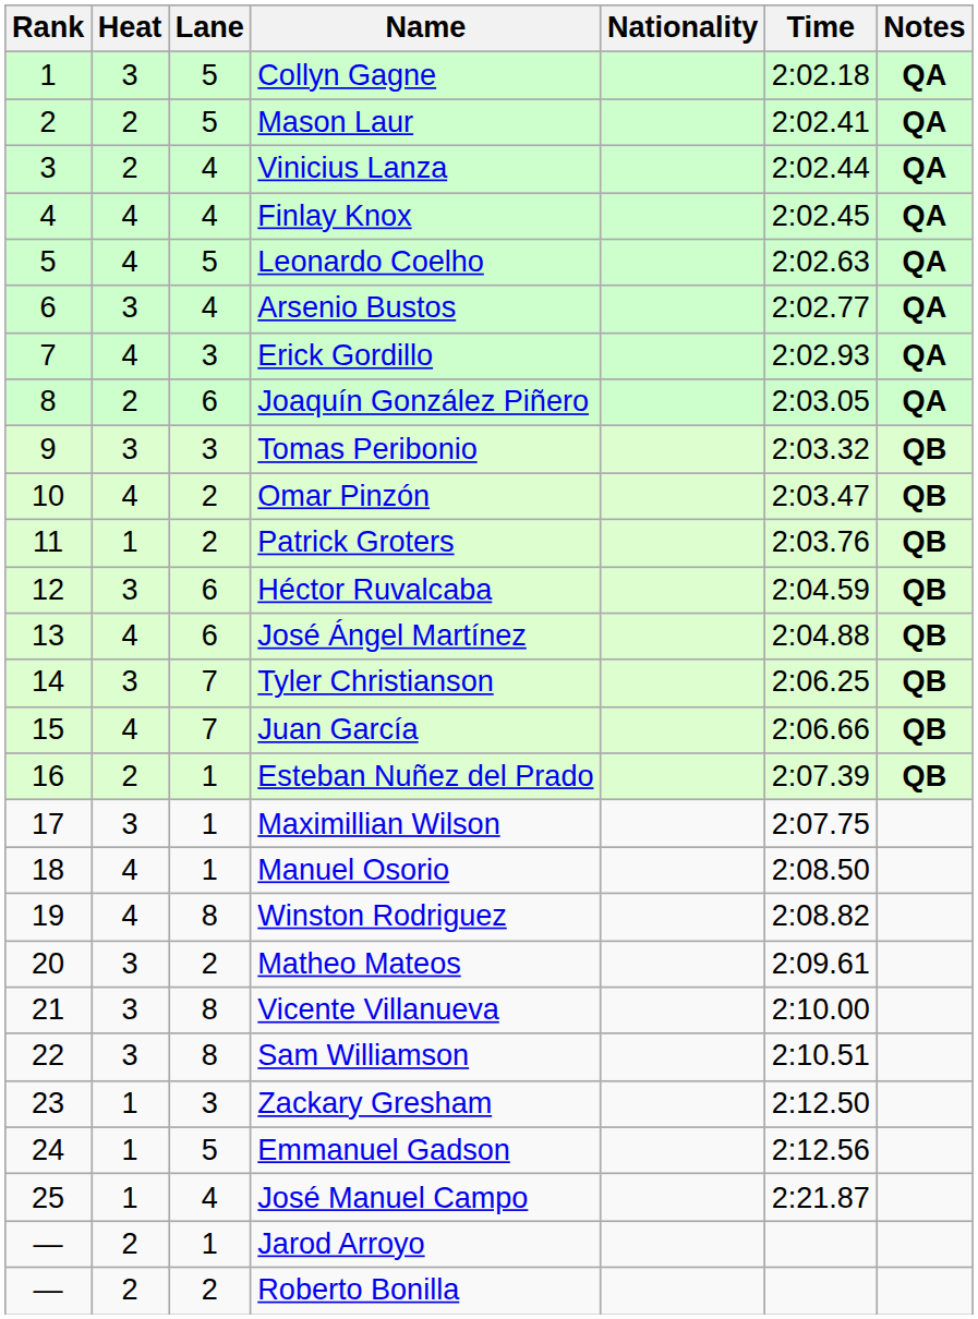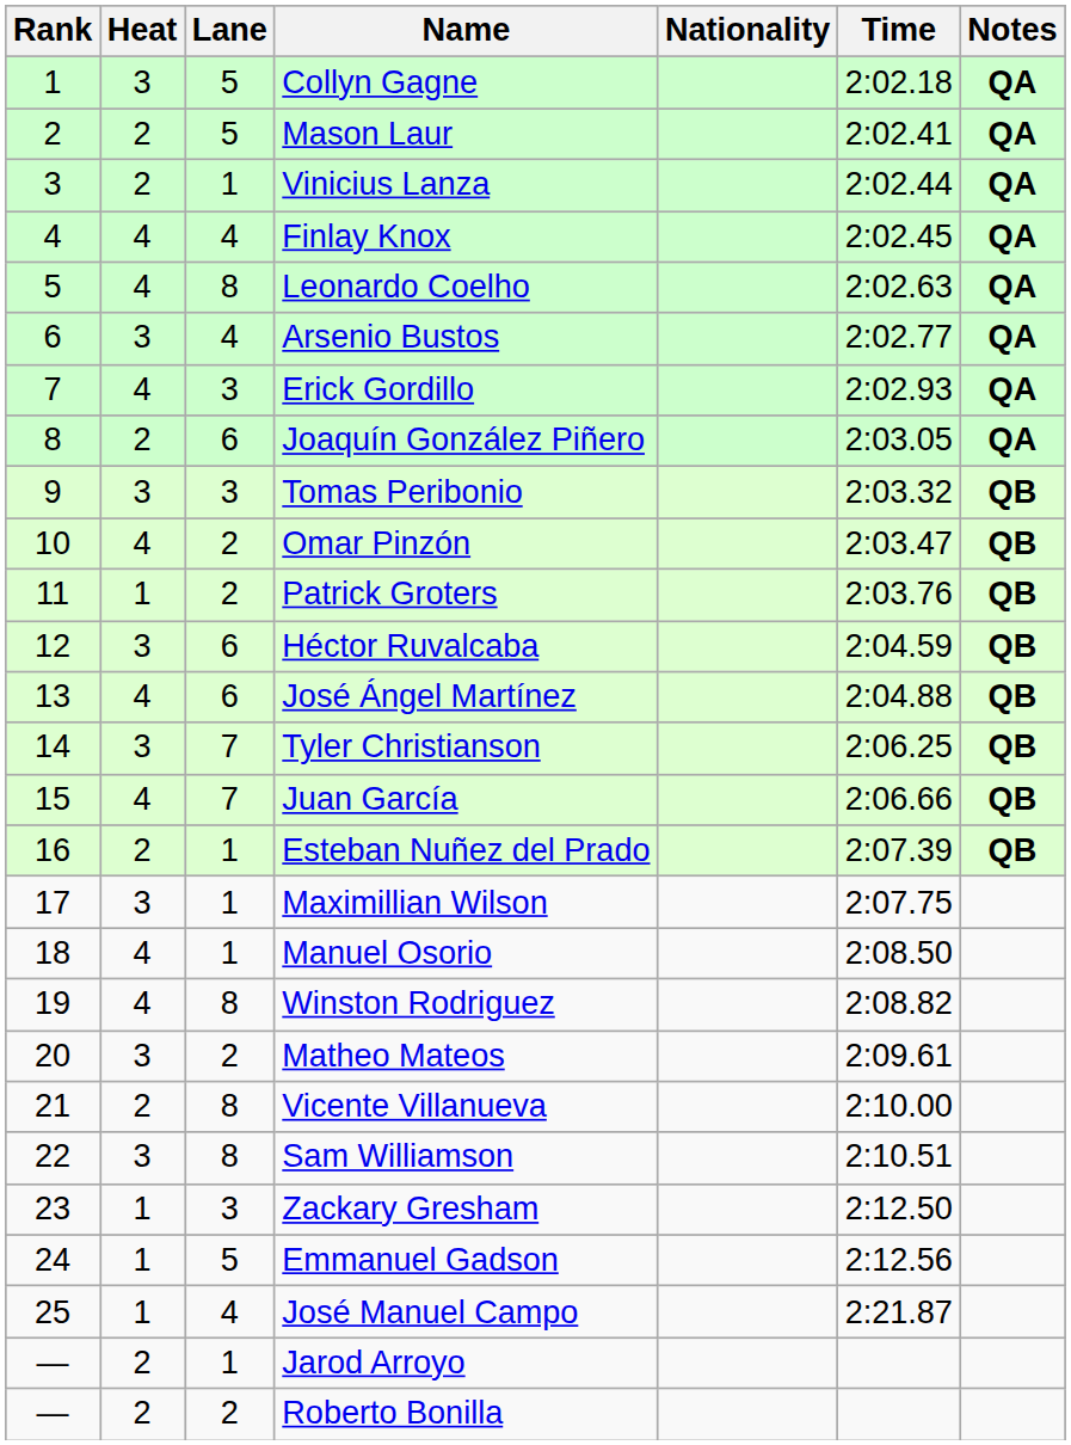 <table class="wikitable sortable" style="text-align:center">
 <tr>
 <th>Rank</th>
 <th>Heat</th>
 <th>Lane</th>
 <th>Name</th>
 <th>Nationality</th>
 <th>Time</th>
 <th>Notes</th>
 </tr>
 <tr bgcolor="ccffcc">
 <td>1</td>
 <td>3</td>
 <td>5</td>
 <td align="left"><a href='#'>Collyn Gagne</a></td>
 <td align="left"></td>
 <td>2:02.18</td>
 <td><strong>QA</strong></td>
 </tr>
 <tr bgcolor="ccffcc">
 <td>2</td>
 <td>2</td>
 <td>5</td>
 <td align="left"><a href='#'>Mason Laur</a></td>
 <td align="left"></td>
 <td>2:02.41</td>
 <td><strong>QA</strong></td>
 </tr>
 <tr bgcolor="ccffcc">
 <td>3</td>
 <td>2</td>
-<td>4</td>
+<td>1</td>
 <td align="left"><a href='#'>Vinicius Lanza</a></td>
 <td align="left"></td>
 <td>2:02.44</td>
 <td><strong>QA</strong></td>
 </tr>
 <tr bgcolor="ccffcc">
 <td>4</td>
 <td>4</td>
 <td>4</td>
 <td align="left"><a href='#'>Finlay Knox</a></td>
 <td align="left"></td>
 <td>2:02.45</td>
 <td><strong>QA</strong></td>
 </tr>
 <tr bgcolor="ccffcc">
 <td>5</td>
 <td>4</td>
-<td>5</td>
+<td>8</td>
 <td align="left"><a href='#'>Leonardo Coelho</a></td>
 <td align="left"></td>
 <td>2:02.63</td>
 <td><strong>QA</strong></td>
 </tr>
 <tr bgcolor="ccffcc">
 <td>6</td>
 <td>3</td>
 <td>4</td>
 <td align="left"><a href='#'>Arsenio Bustos</a></td>
 <td align="left"></td>
 <td>2:02.77</td>
 <td><strong>QA</strong></td>
 </tr>
 <tr bgcolor="ccffcc">
 <td>7</td>
 <td>4</td>
 <td>3</td>
 <td align="left"><a href='#'>Erick Gordillo</a></td>
 <td align="left"></td>
 <td>2:02.93</td>
 <td><strong>QA</strong></td>
 </tr>
 <tr bgcolor="ccffcc">
 <td>8</td>
 <td>2</td>
 <td>6</td>
 <td align="left"><a href='#'>Joaquín González Piñero</a></td>
 <td align="left"></td>
 <td>2:03.05</td>
 <td><strong>QA</strong></td>
 </tr>
 <tr bgcolor="ddffd">
 <td>9</td>
 <td>3</td>
 <td>3</td>
 <td align="left"><a href='#'>Tomas Peribonio</a></td>
 <td align="left"></td>
 <td>2:03.32</td>
 <td><strong>QB</strong></td>
 </tr>
 <tr bgcolor="ddffd">
 <td>10</td>
 <td>4</td>
 <td>2</td>
 <td align="left"><a href='#'>Omar Pinzón</a></td>
 <td align="left"></td>
 <td>2:03.47</td>
 <td><strong>QB</strong></td>
 </tr>
 <tr bgcolor="ddffd">
 <td>11</td>
 <td>1</td>
 <td>2</td>
 <td align="left"><a href='#'>Patrick Groters</a></td>
 <td align="left"></td>
 <td>2:03.76</td>
 <td><strong>QB</strong></td>
 </tr>
 <tr bgcolor="ddffd">
 <td>12</td>
 <td>3</td>
 <td>6</td>
 <td align="left"><a href='#'>Héctor Ruvalcaba</a></td>
 <td align="left"></td>
 <td>2:04.59</td>
 <td><strong>QB</strong></td>
 </tr>
 <tr bgcolor="ddffd">
 <td>13</td>
 <td>4</td>
 <td>6</td>
 <td align="left"><a href='#'>José Ángel Martínez</a></td>
 <td align="left"></td>
 <td>2:04.88</td>
 <td><strong>QB</strong></td>
 </tr>
 <tr bgcolor="ddffd">
 <td>14</td>
 <td>3</td>
 <td>7</td>
 <td align="left"><a href='#'>Tyler Christianson</a></td>
 <td align="left"></td>
 <td>2:06.25</td>
 <td><strong>QB</strong></td>
 </tr>
 <tr bgcolor="ddffd">
 <td>15</td>
 <td>4</td>
 <td>7</td>
 <td align="left"><a href='#'>Juan García</a></td>
 <td align="left"></td>
 <td>2:06.66</td>
 <td><strong>QB</strong></td>
 </tr>
 <tr bgcolor="ddffd">
 <td>16</td>
 <td>2</td>
 <td>1</td>
 <td align="left"><a href='#'>Esteban Nuñez del Prado</a></td>
 <td align="left"></td>
 <td>2:07.39</td>
 <td><strong>QB</strong></td>
 </tr>
 <tr>
 <td>17</td>
 <td>3</td>
 <td>1</td>
 <td align="left"><a href='#'>Maximillian Wilson</a></td>
 <td align="left"></td>
 <td>2:07.75</td>
 <td></td>
 </tr>
 <tr>
 <td>18</td>
 <td>4</td>
 <td>1</td>
 <td align="left"><a href='#'>Manuel Osorio</a></td>
 <td align="left"></td>
 <td>2:08.50</td>
 <td></td>
 </tr>
 <tr>
 <td>19</td>
 <td>4</td>
 <td>8</td>
 <td align="left"><a href='#'>Winston Rodriguez</a></td>
 <td align="left"></td>
 <td>2:08.82</td>
 <td></td>
 </tr>
 <tr>
 <td>20</td>
 <td>3</td>
 <td>2</td>
 <td align="left"><a href='#'>Matheo Mateos</a></td>
 <td align="left"></td>
 <td>2:09.61</td>
 <td></td>
 </tr>
 <tr>
 <td>21</td>
-<td>3</td>
+<td>2</td>
 <td>8</td>
 <td align="left"><a href='#'>Vicente Villanueva</a></td>
 <td align="left"></td>
 <td>2:10.00</td>
 <td></td>
 </tr>
 <tr>
 <td>22</td>
 <td>3</td>
 <td>8</td>
 <td align="left"><a href='#'>Sam Williamson</a></td>
 <td align="left"></td>
 <td>2:10.51</td>
 <td></td>
 </tr>
 <tr>
 <td>23</td>
 <td>1</td>
 <td>3</td>
 <td align="left"><a href='#'>Zackary Gresham</a></td>
 <td align="left"></td>
 <td>2:12.50</td>
 <td></td>
 </tr>
 <tr>
 <td>24</td>
 <td>1</td>
 <td>5</td>
 <td align="left"><a href='#'>Emmanuel Gadson</a></td>
 <td align="left"></td>
 <td>2:12.56</td>
 <td></td>
 </tr>
 <tr>
 <td>25</td>
 <td>1</td>
 <td>4</td>
 <td align="left"><a href='#'>José Manuel Campo</a></td>
 <td align="left"></td>
 <td>2:21.87</td>
 <td></td>
 </tr>
 <tr>
 <td>—</td>
 <td>2</td>
 <td>1</td>
 <td align="left"><a href='#'>Jarod Arroyo</a></td>
 <td align="left"></td>
 <td></td>
 <td></td>
 </tr>
 <tr>
 <td>—</td>
 <td>2</td>
 <td>2</td>
 <td align="left"><a href='#'>Roberto Bonilla</a></td>
 <td align="left"></td>
 <td></td>
 <td></td>
 </tr>
 </table>
